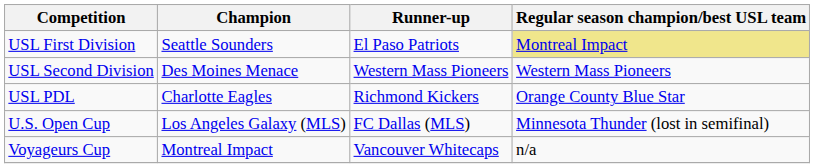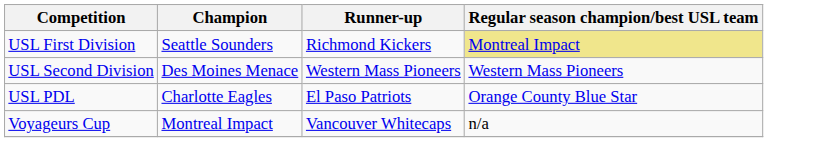 <table class="wikitable">
 <tr>
 <th>Competition</th>
 <th>Champion</th>
 <th>Runner-up</th>
 <th>Regular season champion/best USL team</th>
 </tr>
 <tr>
 <td><a href='#'>USL First Division</a></td>
 <td><a href='#'>Seattle Sounders</a></td>
-<td><a href='#'>El Paso Patriots</a></td>
+<td><a href='#'>Richmond Kickers</a></td>
 <td style="background: khaki;"><a href='#'>Montreal Impact</a></td>
 </tr>
 <tr>
 <td><a href='#'>USL Second Division</a></td>
 <td><a href='#'>Des Moines Menace</a></td>
 <td><a href='#'>Western Mass Pioneers</a></td>
 <td><a href='#'>Western Mass Pioneers</a></td>
 </tr>
 <tr>
 <td><a href='#'>USL PDL</a></td>
 <td><a href='#'>Charlotte Eagles</a></td>
-<td><a href='#'>Richmond Kickers</a></td>
+<td><a href='#'>El Paso Patriots</a></td>
 <td><a href='#'>Orange County Blue Star</a></td>
-</tr>
-<tr>
-<td><a href='#'>U.S. Open Cup</a></td>
-<td><a href='#'>Los Angeles Galaxy</a> (<a href='#'>MLS</a>)</td>
-<td><a href='#'>FC Dallas</a> (<a href='#'>MLS</a>)</td>
-<td><a href='#'>Minnesota Thunder</a> (lost in semifinal)</td>
 </tr>
 <tr>
 <td><a href='#'>Voyageurs Cup</a></td>
 <td><a href='#'>Montreal Impact</a></td>
 <td><a href='#'>Vancouver Whitecaps</a></td>
 <td>n/a</td>
 </tr>
 <tr>
 </tr>
 </table>
